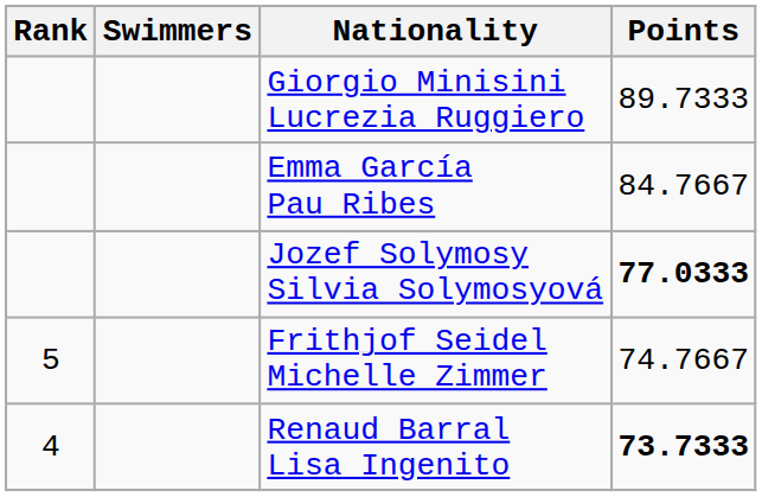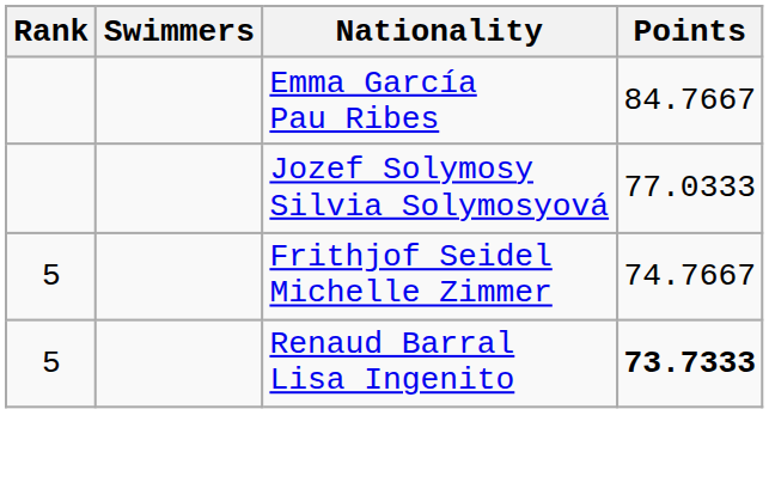 <table class="wikitable sortable" style="text-align:center">
 <tr>
 <th>Rank</th>
 <th>Swimmers</th>
 <th>Nationality</th>
 <th>Points</th>
-</tr>
-<tr>
-<td></td>
-<td align=left></td>
-<td align=left><a href='#'>Giorgio Minisini</a><br><a href='#'>Lucrezia Ruggiero</a></td>
-<td>89.7333</td>
 </tr>
 <tr>
 <td></td>
 <td align=left></td>
 <td align=left><a href='#'>Emma García</a><br><a href='#'>Pau Ribes</a></td>
 <td>84.7667</td>
 </tr>
 <tr>
 <td></td>
 <td align=left></td>
 <td align=left><a href='#'>Jozef Solymosy</a><br><a href='#'>Silvia Solymosyová</a></td>
-<td><strong>77.0333</strong></td>
+<td>77.0333</td>
 </tr>
 <tr>
 <td>5</td>
 <td align=left></td>
 <td align=left><a href='#'>Frithjof Seidel</a><br><a href='#'>Michelle Zimmer</a></td>
 <td>74.7667</td>
 </tr>
 <tr>
-<td>4</td>
+<td>5</td>
 <td align=left></td>
 <td align=left><a href='#'>Renaud Barral</a><br><a href='#'>Lisa Ingenito</a></td>
 <td><strong>73.7333</strong></td>
 </tr>
 </table>
